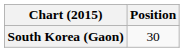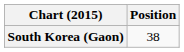 <table class="wikitable plainrowheaders" style="text-align:center;">
 <tr>
 <th>Chart (2015)</th>
 <th>Position</th>
 </tr>
 <tr>
 <th scope="row">South Korea (Gaon)</th>
-<td>30</td>
+<td>38</td>
 </tr>
 </table>
